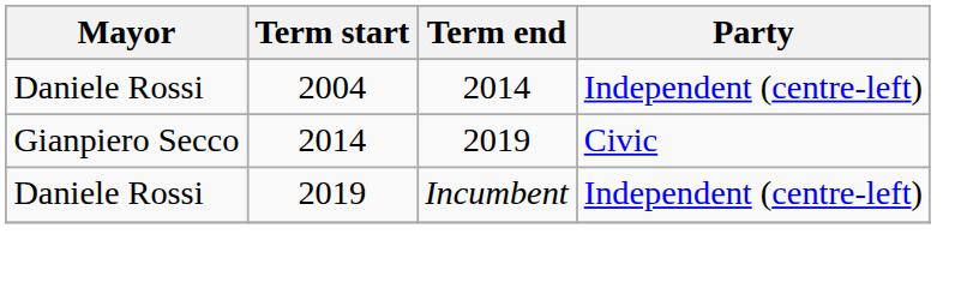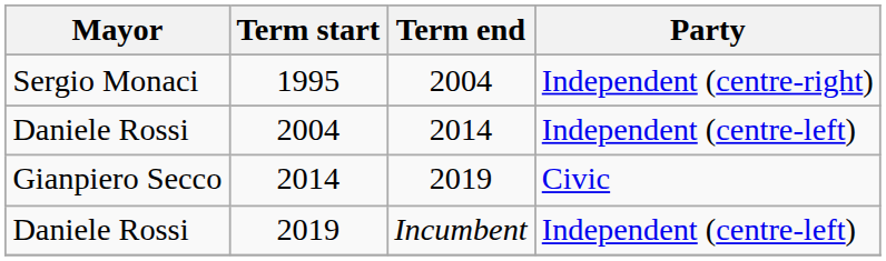 <table class="wikitable">
 <tr>
 <th>Mayor</th>
 <th>Term start</th>
 <th>Term end</th>
 <th>Party</th>
+</tr>
+<tr>
+<td>Sergio Monaci</td>
+<td align=center>1995</td>
+<td align=center>2004</td>
+<td><a href='#'>Independent</a> (<a href='#'>centre-right</a>)</td>
 </tr>
 <tr>
 <td>Daniele Rossi</td>
 <td align=center>2004</td>
 <td align=center>2014</td>
 <td><a href='#'>Independent</a> (<a href='#'>centre-left</a>)</td>
 </tr>
 <tr>
 <td>Gianpiero Secco</td>
 <td align=center>2014</td>
 <td align=center>2019</td>
 <td><a href='#'>Civic</a></td>
 </tr>
 <tr>
 <td>Daniele Rossi</td>
 <td align=center>2019</td>
 <td align=center><em>Incumbent</em></td>
 <td><a href='#'>Independent</a> (<a href='#'>centre-left</a>)</td>
 </tr>
 <tr>
 </tr>
 </table>
